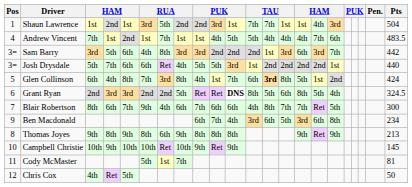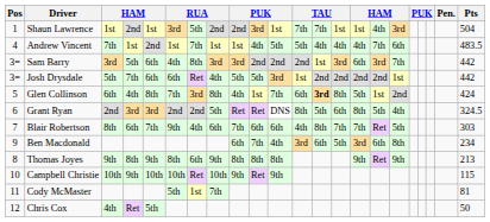 <table class="wikitable" style="font-size: 85%; text-align: Left ;">
 <tr>
 <th>Pos</th>
 <th>Driver</th>
 <th colspan="3"><a href='#'>HAM</a></th>
 <th colspan="3"><a href='#'>RUA</a></th>
 <th colspan="3"><a href='#'>PUK</a></th>
 <th colspan="3"><a href='#'>TAU</a></th>
 <th colspan="3"><a href='#'>HAM</a></th>
 <th colspan="3"><a href='#'>PUK</a></th>
 <th>Pen.</th>
 <th>Pts</th>
 </tr>
 <tr>
 <td style="text-align:center;">1</td>
 <td> Shaun Lawrence</td>
 <td style="background:#ffffbf;">1st</td>
 <td style="background:#dfdfdf;">2nd</td>
 <td style="background:#ffffbf;">1st</td>
 <td style="background:#ffdf9f;">3rd</td>
 <td style="background:#dfffdf;">5th</td>
 <td style="background:#dfdfdf;">2nd</td>
 <td style="background:#dfdfdf;">2nd</td>
 <td style="background:#ffdf9f;">3rd</td>
 <td style="background:#ffffbf;">1st</td>
 <td style="background:#dfffdf;">7th</td>
 <td style="background:#dfffdf;">7th</td>
 <td style="background:#ffffbf;">1st</td>
 <td style="background:#ffffbf;">1st</td>
 <td style="background:#dfffdf;">4th</td>
 <td style="background:#ffdf9f;">3rd</td>
 <td></td>
 <td></td>
 <td></td>
 <td></td>
 <td>504</td>
 </tr>
 <tr>
 <td style="text-align:center;">4</td>
 <td> Andrew Vincent</td>
 <td style="background:#dfffdf;">7th</td>
 <td style="background:#ffffbf;">1st</td>
 <td style="background:#dfdfdf;">2nd</td>
 <td style="background:#ffffbf;">1st</td>
 <td style="background:#dfffdf;">7th</td>
 <td style="background:#ffffbf;">1st</td>
 <td style="background:#ffffbf;">1st</td>
 <td style="background:#dfffdf;">4th</td>
 <td style="background:#dfffdf;">5th</td>
 <td style="background:#dfffdf;">5th</td>
 <td style="background:#dfffdf;">4th</td>
 <td style="background:#dfffdf;">4th</td>
 <td style="background:#dfffdf;">4th</td>
 <td style="background:#dfffdf;">7th</td>
 <td style="background:#dfffdf;">6th</td>
 <td></td>
 <td></td>
 <td></td>
 <td></td>
 <td>483.5</td>
 </tr>
 <tr>
 <td style="text-align:center;">3=</td>
 <td> Sam Barry</td>
 <td style="background:#ffdf9f;">3rd</td>
 <td style="background:#dfffdf;">5th</td>
 <td style="background:#dfffdf;">6th</td>
 <td style="background:#dfffdf;">4th</td>
 <td style="background:#dfffdf;">8th</td>
 <td style="background:#ffdf9f;">3rd</td>
 <td style="background:#ffdf9f;">3rd</td>
 <td style="background:#dfdfdf;">2nd</td>
 <td style="background:#dfdfdf;">2nd</td>
 <td style="background:#dfdfdf;">2nd</td>
 <td style="background:#ffffbf;">1st</td>
 <td style="background:#ffdf9f;">3rd</td>
 <td style="background:#dfffdf;">6th</td>
 <td style="background:#ffdf9f;">3rd</td>
 <td style="background:#dfffdf;">7th</td>
 <td></td>
 <td></td>
 <td></td>
 <td></td>
 <td>442</td>
 </tr>
 <tr>
 <td style="text-align:center;">3=</td>
 <td> Josh Drysdale</td>
 <td style="background:#dfffdf;">5th</td>
 <td style="background:#dfffdf;">7th</td>
 <td style="background:#dfffdf;">6th</td>
 <td style="background:#dfffdf;">6th</td>
 <td style="background:#efcfff;">Ret</td>
 <td style="background:#dfffdf;">4th</td>
 <td style="background:#dfffdf;">5th</td>
 <td style="background:#dfffdf;">5th</td>
 <td style="background:#ffdf9f;">3rd</td>
 <td style="background:#ffffbf;">1st</td>
 <td style="background:#dfdfdf;">2nd</td>
 <td style="background:#dfdfdf;">2nd</td>
 <td style="background:#dfdfdf;">2nd</td>
 <td style="background:#dfdfdf;">2nd</td>
 <td style="background:#ffffbf;">1st</td>
 <td></td>
 <td></td>
 <td></td>
 <td></td>
-<td>440</td>
+<td>442</td>
 </tr>
 <tr>
 <td style="text-align:center;">5</td>
 <td> Glen Collinson</td>
 <td style="background:#dfffdf;">6th</td>
 <td style="background:#dfffdf;">4th</td>
 <td style="background:#dfffdf;">8th</td>
 <td style="background:#dfffdf;">7th</td>
 <td style="background:#ffdf9f;">3rd</td>
 <td style="background:#dfffdf;">8th</td>
 <td style="background:#dfffdf;">4th</td>
 <td style="background:#ffffbf;">1st</td>
 <td style="background:#dfffdf;">7th</td>
 <td style="background:#dfffdf;">6th</td>
 <td style="background:#ffdf9f;"><strong>3rd</strong></td>
 <td style="background:#dfffdf;">8th</td>
 <td style="background:#dfffdf;">5th</td>
 <td style="background:#ffffbf;">1st</td>
 <td style="background:#dfdfdf;">2nd</td>
 <td></td>
 <td></td>
 <td></td>
 <td></td>
 <td>424</td>
 </tr>
 <tr>
 <td style="text-align:center;">6</td>
 <td> Grant Ryan</td>
 <td style="background:#dfdfdf;">2nd</td>
 <td style="background:#ffdf9f;">3rd</td>
 <td style="background:#ffdf9f;">3rd</td>
 <td style="background:#dfdfdf;">2nd</td>
 <td style="background:#dfdfdf;">2nd</td>
 <td style="background:#dfffdf;">5th</td>
 <td style="background:#efcfff;">Ret</td>
 <td style="background:#efcfff;">Ret</td>
-<td style="background:#fff;"><strong>DNS</strong></td>
+<td style="background:#fff;">DNS</td>
 <td style="background:#dfffdf;">8th</td>
 <td style="background:#dfffdf;">5th</td>
 <td style="background:#dfffdf;">6th</td>
 <td style="background:#dfffdf;">8th</td>
 <td style="background:#dfffdf;">5th</td>
 <td style="background:#dfffdf;">4th</td>
 <td></td>
 <td></td>
 <td></td>
 <td></td>
 <td>324.5</td>
 </tr>
 <tr>
 <td style="text-align:center;">7</td>
 <td> Blair Robertson</td>
 <td style="background:#dfffdf;">8th</td>
 <td style="background:#dfffdf;">6th</td>
 <td style="background:#dfffdf;">7th</td>
 <td style="background:#dfffdf;">9th</td>
 <td style="background:#dfffdf;">4th</td>
 <td style="background:#dfffdf;">6th</td>
 <td style="background:#dfffdf;">7th</td>
 <td style="background:#dfffdf;">6th</td>
 <td style="background:#dfffdf;">6th</td>
 <td style="background:#dfffdf;">4th</td>
 <td style="background:#dfffdf;">8th</td>
 <td style="background:#dfffdf;">7th</td>
 <td style="background:#dfffdf;">7th</td>
 <td style="background:#efcfff;">Ret</td>
 <td style="background:#dfffdf;">5th</td>
 <td></td>
 <td></td>
 <td></td>
 <td></td>
-<td>300</td>
+<td>303</td>
 </tr>
 <tr>
 <td style="text-align:center;">9</td>
 <td> Ben Macdonald</td>
 <td></td>
 <td></td>
 <td></td>
 <td></td>
 <td></td>
 <td></td>
 <td style="background:#dfffdf;">6th</td>
 <td style="background:#dfffdf;">7th</td>
 <td style="background:#dfffdf;">4th</td>
 <td style="background:#ffdf9f;">3rd</td>
 <td style="background:#dfffdf;">6th</td>
 <td style="background:#dfffdf;">5th</td>
 <td style="background:#ffdf9f;">3rd</td>
 <td style="background:#dfffdf;">6th</td>
 <td style="background:#dfffdf;">8th</td>
 <td></td>
 <td></td>
 <td></td>
 <td></td>
 <td>234</td>
 </tr>
 <tr>
 <td style="text-align:center;">8</td>
 <td> Thomas Joyes</td>
 <td style="background:#dfffdf;">9th</td>
 <td style="background:#dfffdf;">8th</td>
 <td style="background:#dfffdf;">9th</td>
 <td style="background:#dfffdf;">8th</td>
 <td style="background:#dfffdf;">6th</td>
 <td style="background:#dfffdf;">9th</td>
 <td style="background:#dfffdf;">8th</td>
 <td style="background:#dfffdf;">8th</td>
 <td style="background:#dfffdf;">8th</td>
 <td></td>
 <td></td>
 <td></td>
 <td style="background:#dfffdf;">9th</td>
 <td style="background:#efcfff;">Ret</td>
 <td style="background:#dfffdf;">9th</td>
 <td></td>
 <td></td>
 <td></td>
 <td></td>
 <td>213</td>
 </tr>
 <tr>
 <td style="text-align:center;">10</td>
 <td> Campbell Christie</td>
 <td style="background:#dfffdf;">10th</td>
 <td style="background:#dfffdf;">9th</td>
 <td style="background:#dfffdf;">10th</td>
 <td style="background:#dfffdf;">10th</td>
 <td style="background:#efcfff;">Ret</td>
 <td style="background:#dfffdf;">10th</td>
 <td style="background:#dfffdf;">9th</td>
 <td style="background:#efcfff;">Ret</td>
 <td style="background:#dfffdf;">9th</td>
 <td></td>
 <td></td>
 <td></td>
 <td></td>
 <td></td>
 <td></td>
 <td></td>
 <td></td>
 <td></td>
 <td></td>
-<td>145</td>
+<td>115</td>
 </tr>
 <tr>
 <td style="text-align:center;">11</td>
 <td> Cody McMaster</td>
 <td></td>
 <td></td>
 <td></td>
 <td style="background:#dfffdf;">5th</td>
 <td style="background:#ffffbf;">1st</td>
 <td style="background:#dfffdf;">7th</td>
 <td></td>
 <td></td>
 <td></td>
 <td></td>
 <td></td>
 <td></td>
 <td></td>
 <td></td>
 <td></td>
 <td></td>
 <td></td>
 <td></td>
 <td></td>
 <td>81</td>
 </tr>
 <tr>
 <td style="text-align:center;">12</td>
 <td> Chris Cox</td>
 <td style="background:#dfffdf;">4th</td>
 <td style="background:#efcfff;">Ret</td>
 <td style="background:#dfffdf;">5th</td>
 <td></td>
 <td></td>
 <td></td>
 <td></td>
 <td></td>
 <td></td>
 <td></td>
 <td></td>
 <td></td>
 <td></td>
 <td></td>
 <td></td>
 <td></td>
 <td></td>
 <td></td>
 <td></td>
 <td>50</td>
 </tr>
 </table>
